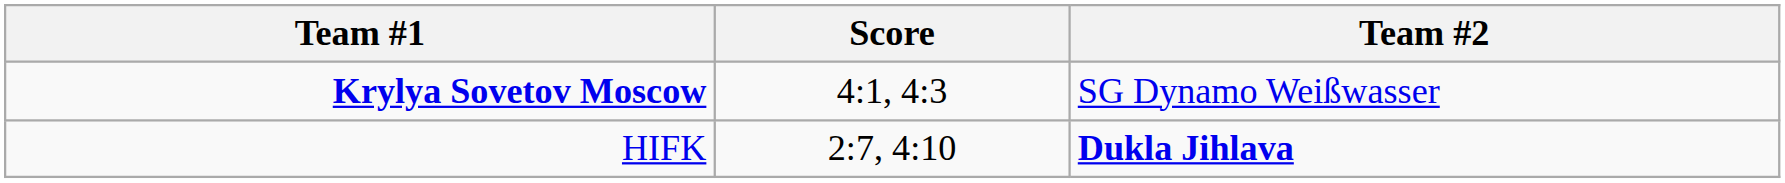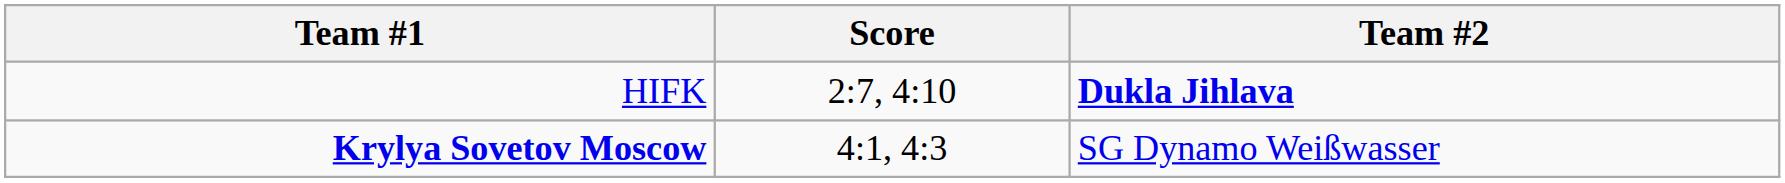 <table class="wikitable" style="text-align: center;">
 <tr>
 <th width=22%>Team #1</th>
 <th width=11%>Score</th>
 <th width=22%>Team #2</th>
 </tr>
 <tr>
+<td style="text-align: right;"><a href='#'>HIFK</a> </td>
+<td>2:7, 4:10</td>
+<td style="text-align: left;"> <strong><a href='#'>Dukla Jihlava</a></strong></td>
+</tr>
+<tr>
 <td style="text-align: right;"><strong><a href='#'>Krylya Sovetov Moscow</a></strong> </td>
 <td>4:1, 4:3</td>
 <td style="text-align: left;"> <a href='#'>SG Dynamo Weißwasser</a></td>
 </tr>
-<tr>
-<td style="text-align: right;"><a href='#'>HIFK</a> </td>
-<td>2:7, 4:10</td>
-<td style="text-align: left;"> <strong><a href='#'>Dukla Jihlava</a></strong></td>
-</tr>
 </table>
